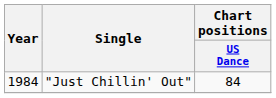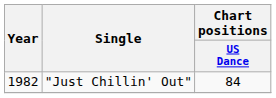 <table class="wikitable" style="text-align:center;">
 <tr>
 <th rowspan="2">Year</th>
 <th rowspan="2">Single</th>
 <th colspan="2">Chart positions</th>
 </tr>
 <tr style="font-size:smaller;">
 <th width="40"><a href='#'>US<br>Dance</a></th>
 </tr>
 <tr>
-<td rowspan="1">1984</td>
+<td rowspan="1">1982</td>
 <td align="left">"Just Chillin' Out"</td>
 <td>84</td>
 </tr>
 <tr>
 </tr>
 </table>
